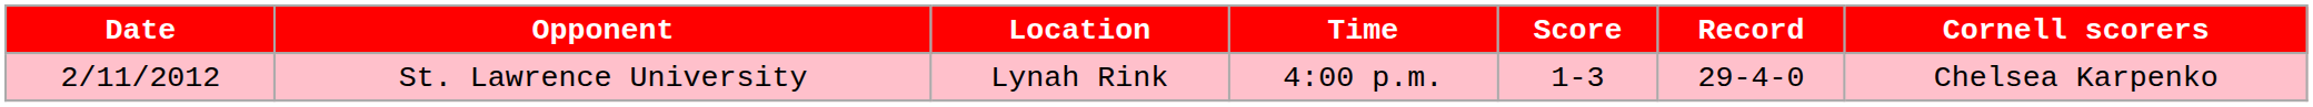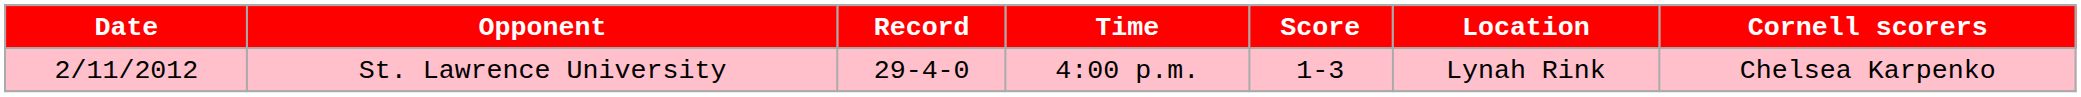 <table class="wikitable" style="width:80%;">
 <tr style="text-align:center; background:red; color:#fff;">
 <td><strong>Date</strong></td>
 <td><strong>Opponent</strong></td>
-<td><strong>Location</strong></td>
+<td><strong>Record</strong></td>
 <td><strong>Time</strong></td>
 <td><strong>Score</strong></td>
-<td><strong>Record</strong></td>
+<td><strong>Location</strong></td>
 <td><strong>Cornell scorers</strong></td>
 </tr>
 <tr style="text-align:center; background:pink;">
 <td>2/11/2012</td>
 <td>St. Lawrence University</td>
-<td>Lynah Rink</td>
+<td>29-4-0</td>
 <td>4:00 p.m.</td>
 <td>1-3</td>
-<td>29-4-0</td>
+<td>Lynah Rink</td>
 <td>Chelsea Karpenko</td>
 </tr>
 </table>
